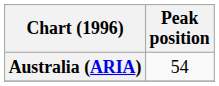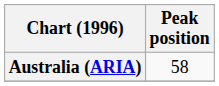 <table class="wikitable sortable plainrowheaders" style="text-align:center">
 <tr>
 <th>Chart (1996)</th>
 <th>Peak<br>position</th>
 </tr>
 <tr>
 <th scope="row">Australia (<a href='#'>ARIA</a>)</th>
-<td>54</td>
+<td>58</td>
 </tr>
 <tr>
 </tr>
 <tr>
 </tr>
 <tr>
 </tr>
 <tr>
 </tr>
 </table>
